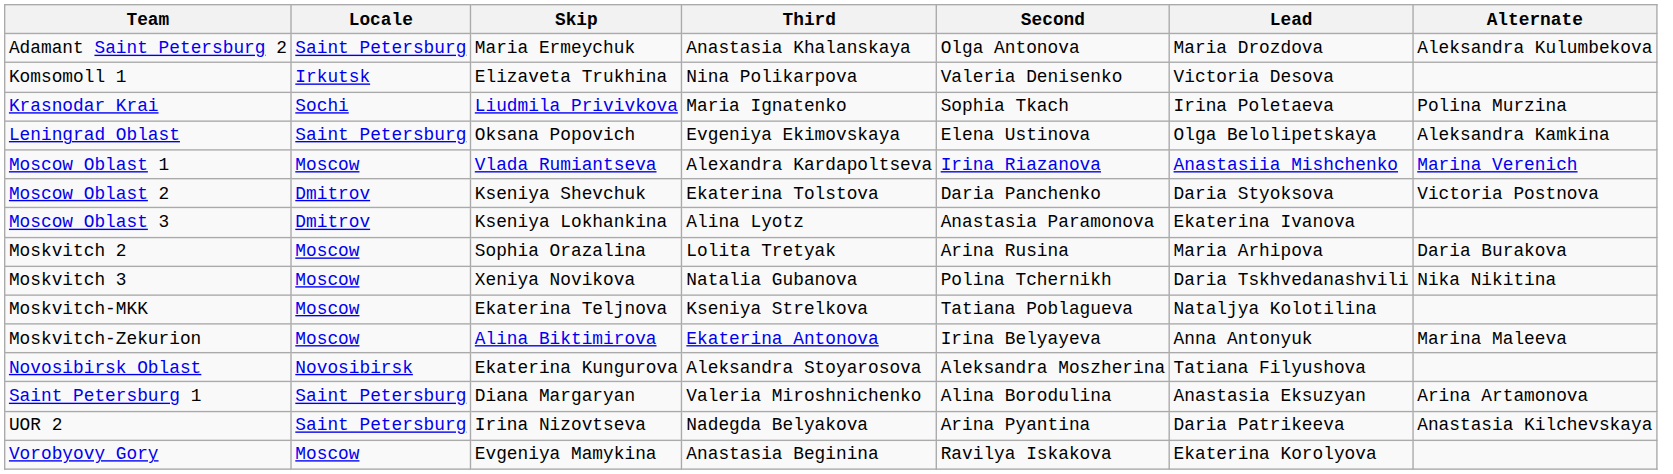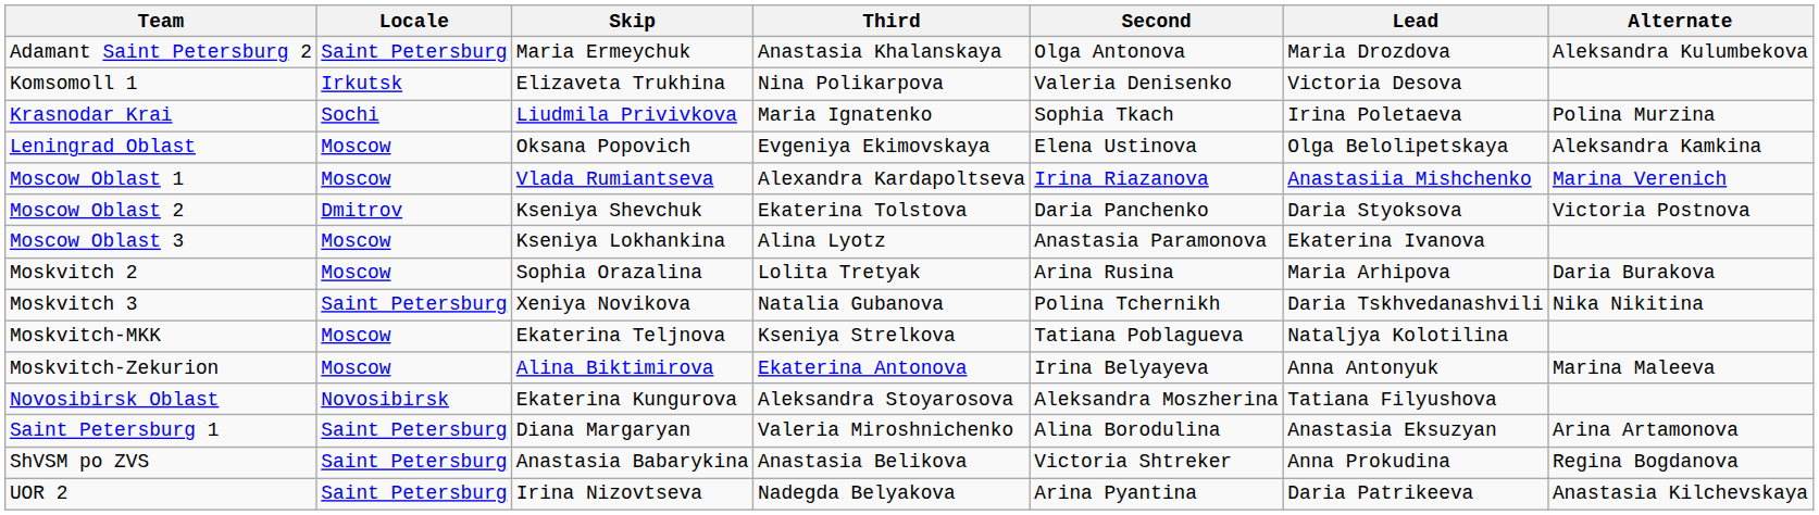 <table class= "wikitable">
 <tr>
 <th> Team</th>
 <th>Locale</th>
 <th>Skip</th>
 <th>Third</th>
 <th>Second</th>
 <th>Lead</th>
 <th>Alternate</th>
 </tr>
 <tr>
 <td>Adamant <a href='#'>Saint Petersburg</a> 2</td>
 <td><a href='#'>Saint Petersburg</a></td>
 <td>Maria Ermeychuk</td>
 <td>Anastasia Khalanskaya</td>
 <td>Olga Antonova</td>
 <td>Maria Drozdova</td>
 <td>Aleksandra Kulumbekova</td>
 </tr>
 <tr>
 <td>Komsomoll 1</td>
 <td><a href='#'>Irkutsk</a></td>
 <td>Elizaveta Trukhina</td>
 <td>Nina Polikarpova</td>
 <td>Valeria Denisenko</td>
 <td>Victoria Desova</td>
 <td></td>
 </tr>
 <tr>
 <td><a href='#'>Krasnodar Krai</a></td>
 <td><a href='#'>Sochi</a></td>
 <td><a href='#'>Liudmila Privivkova</a></td>
 <td>Maria Ignatenko</td>
 <td>Sophia Tkach</td>
 <td>Irina Poletaeva</td>
 <td>Polina Murzina</td>
 </tr>
 <tr>
 <td><a href='#'>Leningrad Oblast</a></td>
-<td><a href='#'>Saint Petersburg</a></td>
+<td><a href='#'>Moscow</a></td>
 <td>Oksana Popovich</td>
 <td>Evgeniya Ekimovskaya</td>
 <td>Elena Ustinova</td>
 <td>Olga Belolipetskaya</td>
 <td>Aleksandra Kamkina</td>
 </tr>
 <tr>
 <td><a href='#'>Moscow Oblast</a> 1</td>
 <td><a href='#'>Moscow</a></td>
 <td><a href='#'>Vlada Rumiantseva</a></td>
 <td>Alexandra Kardapoltseva</td>
 <td><a href='#'>Irina Riazanova</a></td>
 <td><a href='#'>Anastasiia Mishchenko</a></td>
 <td><a href='#'>Marina Verenich</a></td>
 </tr>
 <tr>
 <td><a href='#'>Moscow Oblast</a> 2</td>
 <td><a href='#'>Dmitrov</a></td>
 <td>Kseniya Shevchuk</td>
 <td>Ekaterina Tolstova</td>
 <td>Daria Panchenko</td>
 <td>Daria Styoksova</td>
 <td>Victoria Postnova</td>
 </tr>
 <tr>
 <td><a href='#'>Moscow Oblast</a> 3</td>
-<td><a href='#'>Dmitrov</a></td>
+<td><a href='#'>Moscow</a></td>
 <td>Kseniya Lokhankina</td>
 <td>Alina Lyotz</td>
 <td>Anastasia Paramonova</td>
 <td>Ekaterina Ivanova</td>
 <td></td>
 </tr>
 <tr>
 <td>Moskvitch 2</td>
 <td><a href='#'>Moscow</a></td>
 <td>Sophia Orazalina</td>
 <td>Lolita Tretyak</td>
 <td>Arina Rusina</td>
 <td>Maria Arhipova</td>
 <td>Daria Burakova</td>
 </tr>
 <tr>
 <td>Moskvitch 3</td>
-<td><a href='#'>Moscow</a></td>
+<td><a href='#'>Saint Petersburg</a></td>
 <td>Xeniya Novikova</td>
 <td>Natalia Gubanova</td>
 <td>Polina Tchernikh</td>
 <td>Daria Tskhvedanashvili</td>
 <td>Nika Nikitina</td>
 </tr>
 <tr>
 <td>Moskvitch-MKK</td>
 <td><a href='#'>Moscow</a></td>
 <td>Ekaterina Teljnova</td>
 <td>Kseniya Strelkova</td>
 <td>Tatiana Poblagueva</td>
 <td>Nataljya Kolotilina</td>
 <td></td>
 </tr>
 <tr>
 <td>Moskvitch-Zekurion</td>
 <td><a href='#'>Moscow</a></td>
 <td><a href='#'>Alina Biktimirova</a></td>
 <td><a href='#'>Ekaterina Antonova</a></td>
 <td>Irina Belyayeva</td>
 <td>Anna Antonyuk</td>
 <td>Marina Maleeva</td>
 </tr>
 <tr>
 <td><a href='#'>Novosibirsk Oblast</a></td>
 <td><a href='#'>Novosibirsk</a></td>
 <td>Ekaterina Kungurova</td>
 <td>Aleksandra Stoyarosova</td>
 <td>Aleksandra Moszherina</td>
 <td>Tatiana Filyushova</td>
 <td></td>
 </tr>
 <tr>
 <td><a href='#'>Saint Petersburg</a> 1</td>
 <td><a href='#'>Saint Petersburg</a></td>
 <td>Diana Margaryan</td>
 <td>Valeria Miroshnichenko</td>
 <td>Alina Borodulina</td>
 <td>Anastasia Eksuzyan</td>
 <td>Arina Artamonova</td>
 </tr>
 <tr>
+<td>ShVSM po ZVS</td>
+<td><a href='#'>Saint Petersburg</a></td>
+<td>Anastasia Babarykina</td>
+<td>Anastasia Belikova</td>
+<td>Victoria Shtreker</td>
+<td>Anna Prokudina</td>
+<td>Regina Bogdanova</td>
+</tr>
+<tr>
 <td>UOR 2</td>
 <td><a href='#'>Saint Petersburg</a></td>
 <td>Irina Nizovtseva</td>
 <td>Nadegda Belyakova</td>
 <td>Arina Pyantina</td>
 <td>Daria Patrikeeva</td>
 <td>Anastasia Kilchevskaya</td>
 </tr>
-<tr>
-<td><a href='#'>Vorobyovy Gory</a></td>
-<td><a href='#'>Moscow</a></td>
-<td>Evgeniya Mamykina</td>
-<td>Anastasia Beginina</td>
-<td>Ravilya Iskakova</td>
-<td>Ekaterina Korolyova</td>
-<td></td>
-</tr>
 </table>
